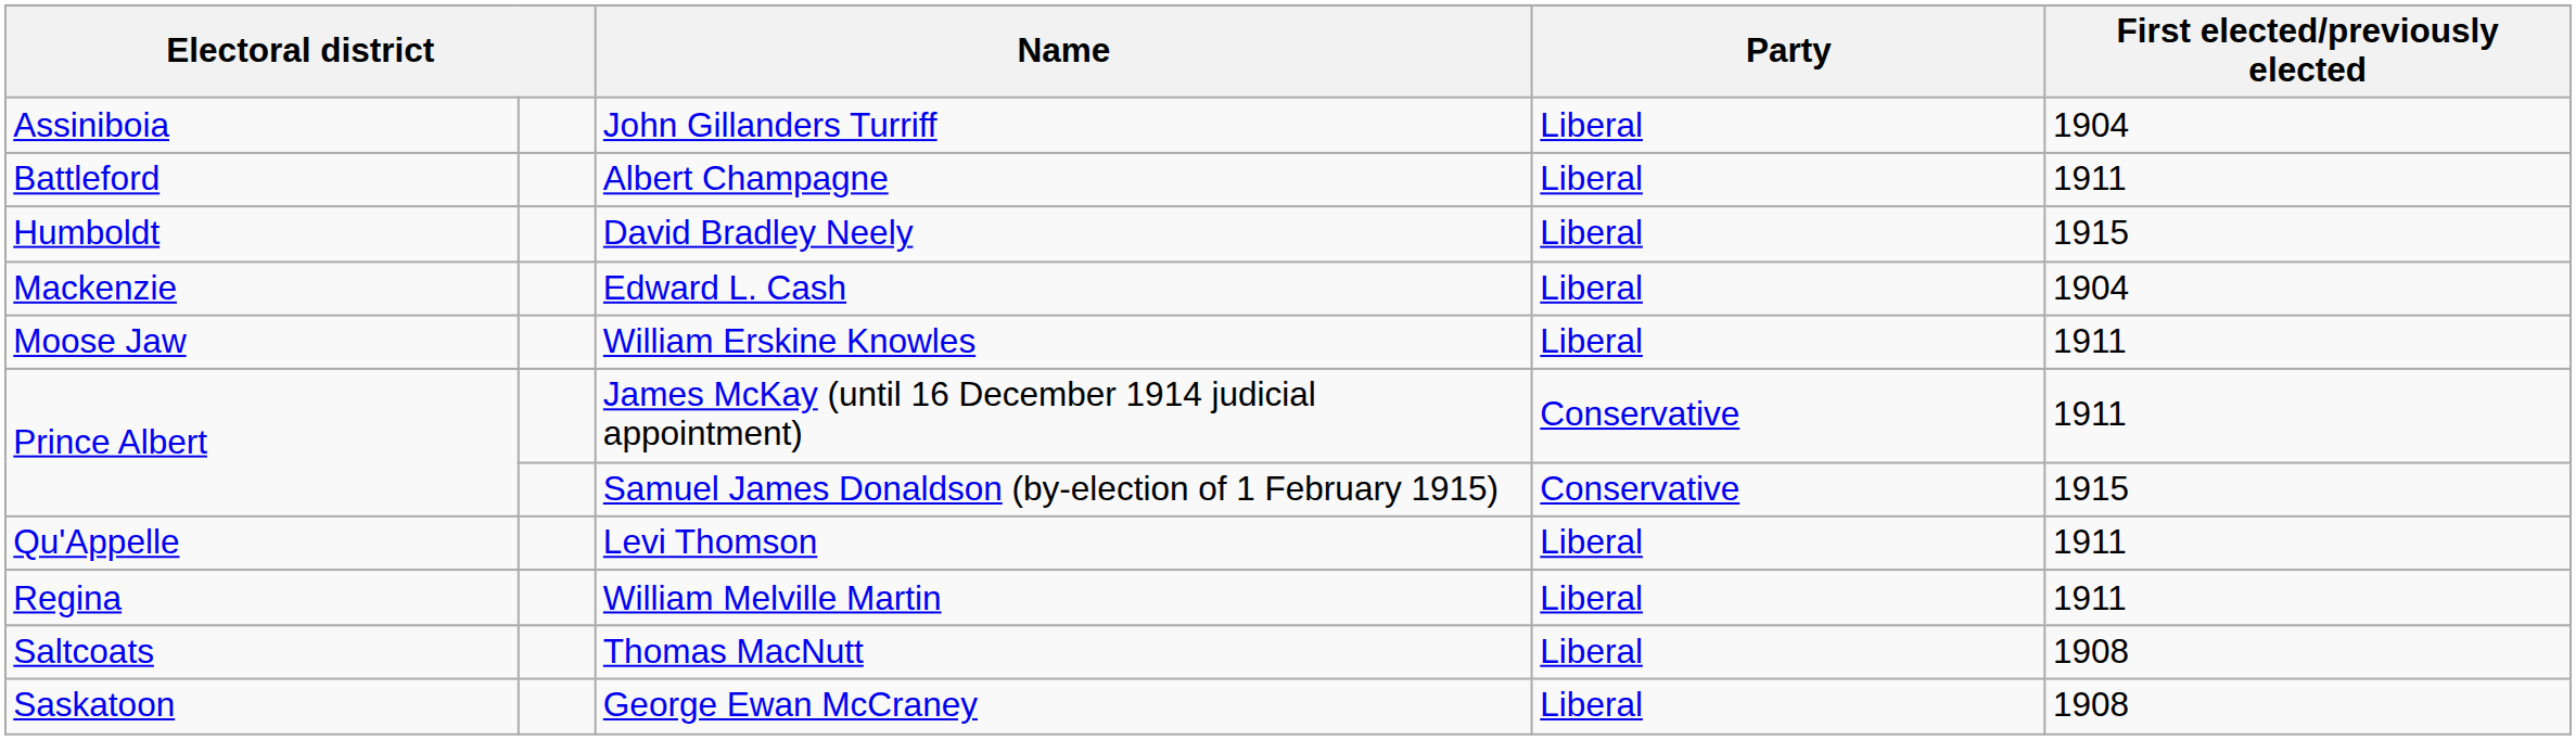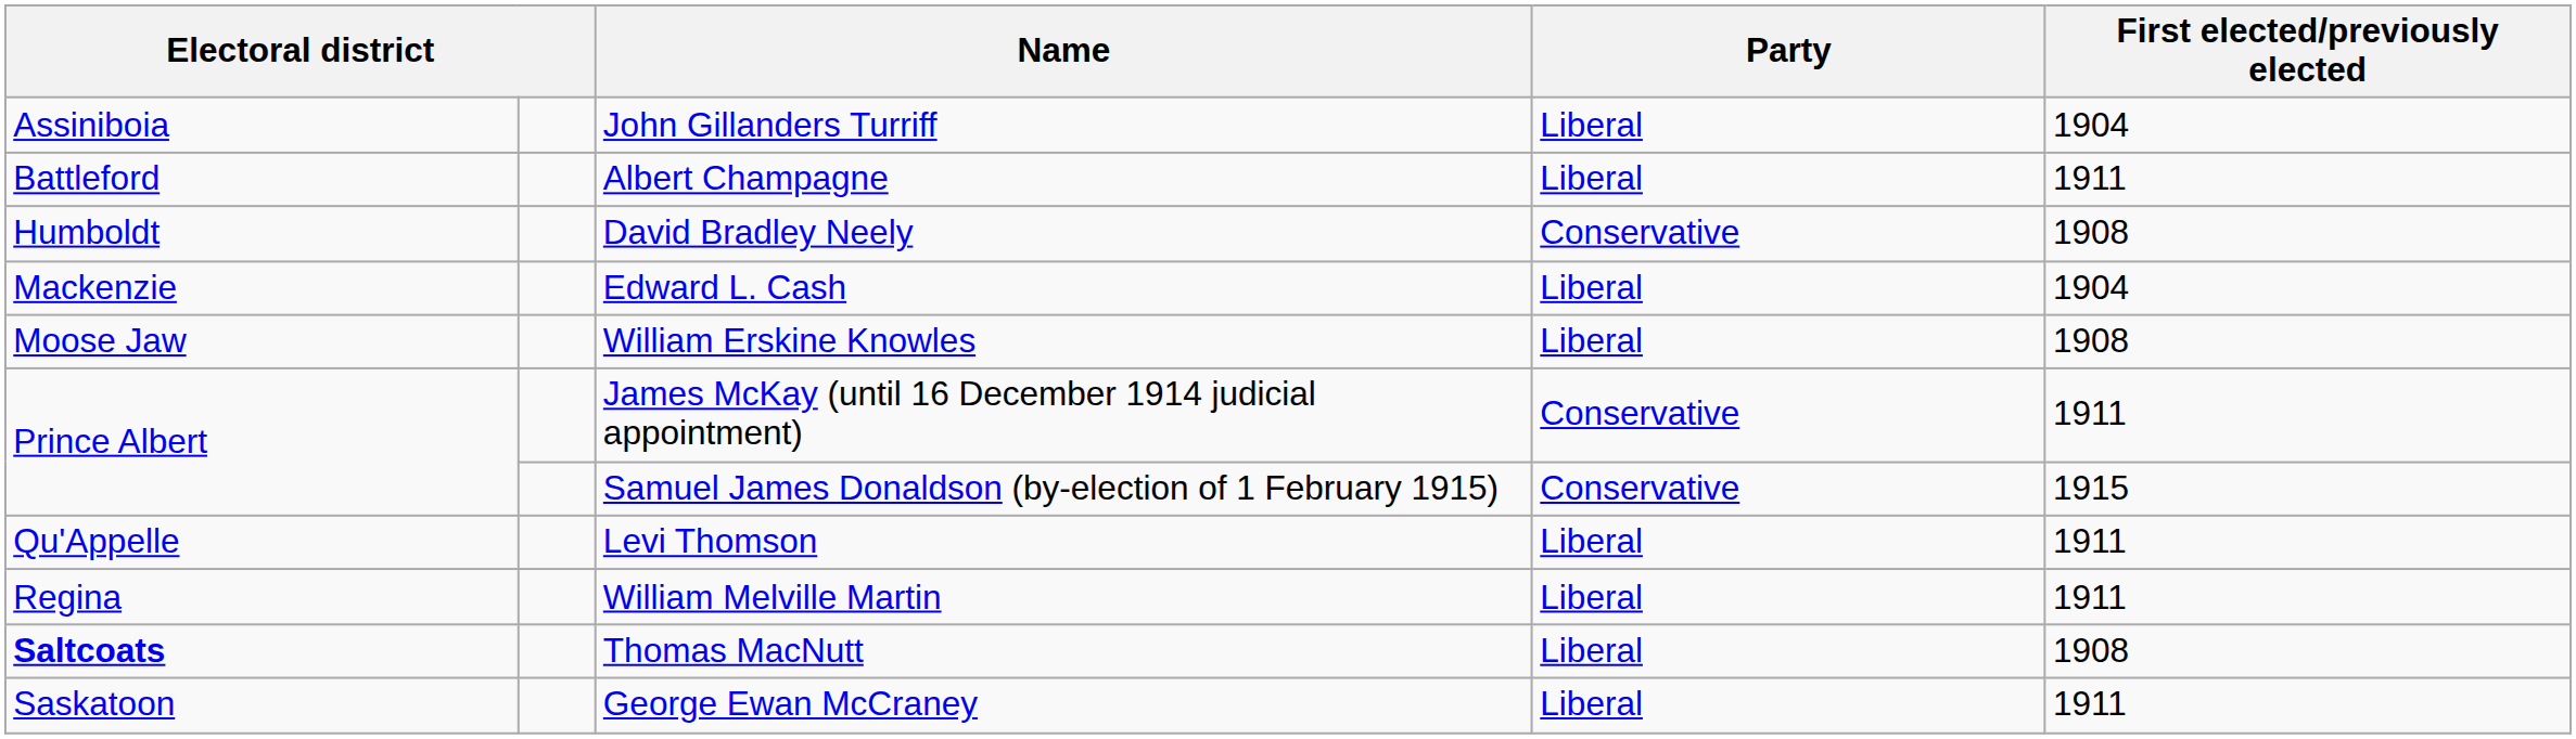 <table class="wikitable" width=95%>
 <tr>
 <th colspan=2 width=23%>Electoral district</th>
 <th>Name</th>
 <th width=20%>Party</th>
 <th>First elected/previously elected</th>
 </tr>
 <tr>
 <td width=20%><a href='#'>Assiniboia</a></td>
 <td></td>
 <td><a href='#'>John Gillanders Turriff</a></td>
 <td><a href='#'>Liberal</a></td>
 <td>1904</td>
 </tr>
 <tr>
 <td><a href='#'>Battleford</a></td>
 <td></td>
 <td><a href='#'>Albert Champagne</a></td>
 <td><a href='#'>Liberal</a></td>
 <td>1911</td>
 </tr>
 <tr>
 <td><a href='#'>Humboldt</a></td>
 <td></td>
 <td><a href='#'>David Bradley Neely</a></td>
-<td><a href='#'>Liberal</a></td>
-<td>1915</td>
+<td><a href='#'>Conservative</a></td>
+<td>1908</td>
 </tr>
 <tr>
 <td><a href='#'>Mackenzie</a></td>
 <td></td>
 <td><a href='#'>Edward L. Cash</a></td>
 <td><a href='#'>Liberal</a></td>
 <td>1904</td>
 </tr>
 <tr>
 <td><a href='#'>Moose Jaw</a></td>
 <td></td>
 <td><a href='#'>William Erskine Knowles</a></td>
 <td><a href='#'>Liberal</a></td>
-<td>1911</td>
+<td>1908</td>
 </tr>
 <tr>
 <td rowspan=2><a href='#'>Prince Albert</a></td>
 <td></td>
 <td><a href='#'>James McKay</a> (until 16 December 1914 judicial appointment)</td>
 <td><a href='#'>Conservative</a></td>
 <td>1911</td>
 </tr>
 <tr>
 <td></td>
 <td><a href='#'>Samuel James Donaldson</a> (by-election of 1 February 1915)</td>
 <td><a href='#'>Conservative</a></td>
 <td>1915</td>
 </tr>
 <tr>
 <td><a href='#'>Qu'Appelle</a></td>
 <td></td>
 <td><a href='#'>Levi Thomson</a></td>
 <td><a href='#'>Liberal</a></td>
 <td>1911</td>
 </tr>
 <tr>
 <td><a href='#'>Regina</a></td>
 <td></td>
 <td><a href='#'>William Melville Martin</a></td>
 <td><a href='#'>Liberal</a></td>
 <td>1911</td>
 </tr>
 <tr>
-<td><a href='#'>Saltcoats</a></td>
+<td><strong><a href='#'>Saltcoats</a></strong></td>
 <td></td>
 <td><a href='#'>Thomas MacNutt</a></td>
 <td><a href='#'>Liberal</a></td>
 <td>1908</td>
 </tr>
 <tr>
 <td><a href='#'>Saskatoon</a></td>
 <td></td>
 <td><a href='#'>George Ewan McCraney</a></td>
 <td><a href='#'>Liberal</a></td>
-<td>1908</td>
+<td>1911</td>
 </tr>
 </table>
